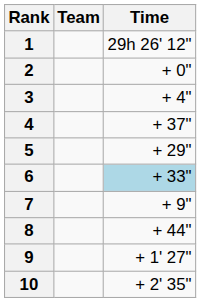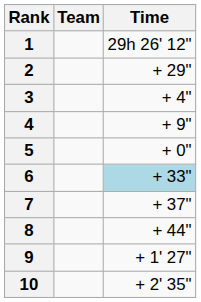 <table class="wikitable">
 <tr>
 <th scope="col">Rank</th>
 <th scope="col">Team</th>
 <th scope="col">Time</th>
 </tr>
 <tr>
 <th scope="row">1</th>
 <td> </td>
 <td align="right">29h 26' 12"</td>
 </tr>
 <tr>
 <th scope="row">2</th>
 <td> </td>
-<td align="right">+ 0"</td>
+<td align="right">+ 29"</td>
 </tr>
 <tr>
 <th scope="row">3</th>
 <td> </td>
 <td align="right">+ 4"</td>
 </tr>
 <tr>
 <th scope="row">4</th>
 <td> </td>
-<td align="right">+ 37"</td>
+<td align="right">+ 9"</td>
 </tr>
 <tr>
 <th scope="row">5</th>
 <td> </td>
-<td align="right">+ 29"</td>
+<td align="right">+ 0"</td>
 </tr>
 <tr>
 <th scope="row">6</th>
 <td> </td>
 <td align="right" style="background: lightblue;">+ 33"</td>
 </tr>
 <tr>
 <th scope="row">7</th>
 <td> </td>
-<td align="right">+ 9"</td>
+<td align="right">+ 37"</td>
 </tr>
 <tr>
 <th scope="row">8</th>
 <td> </td>
 <td align="right">+ 44"</td>
 </tr>
 <tr>
 <th scope="row">9</th>
 <td> </td>
 <td align="right">+ 1' 27"</td>
 </tr>
 <tr>
 <th scope="row">10</th>
 <td> </td>
 <td align="right">+ 2' 35"</td>
 </tr>
 </table>
